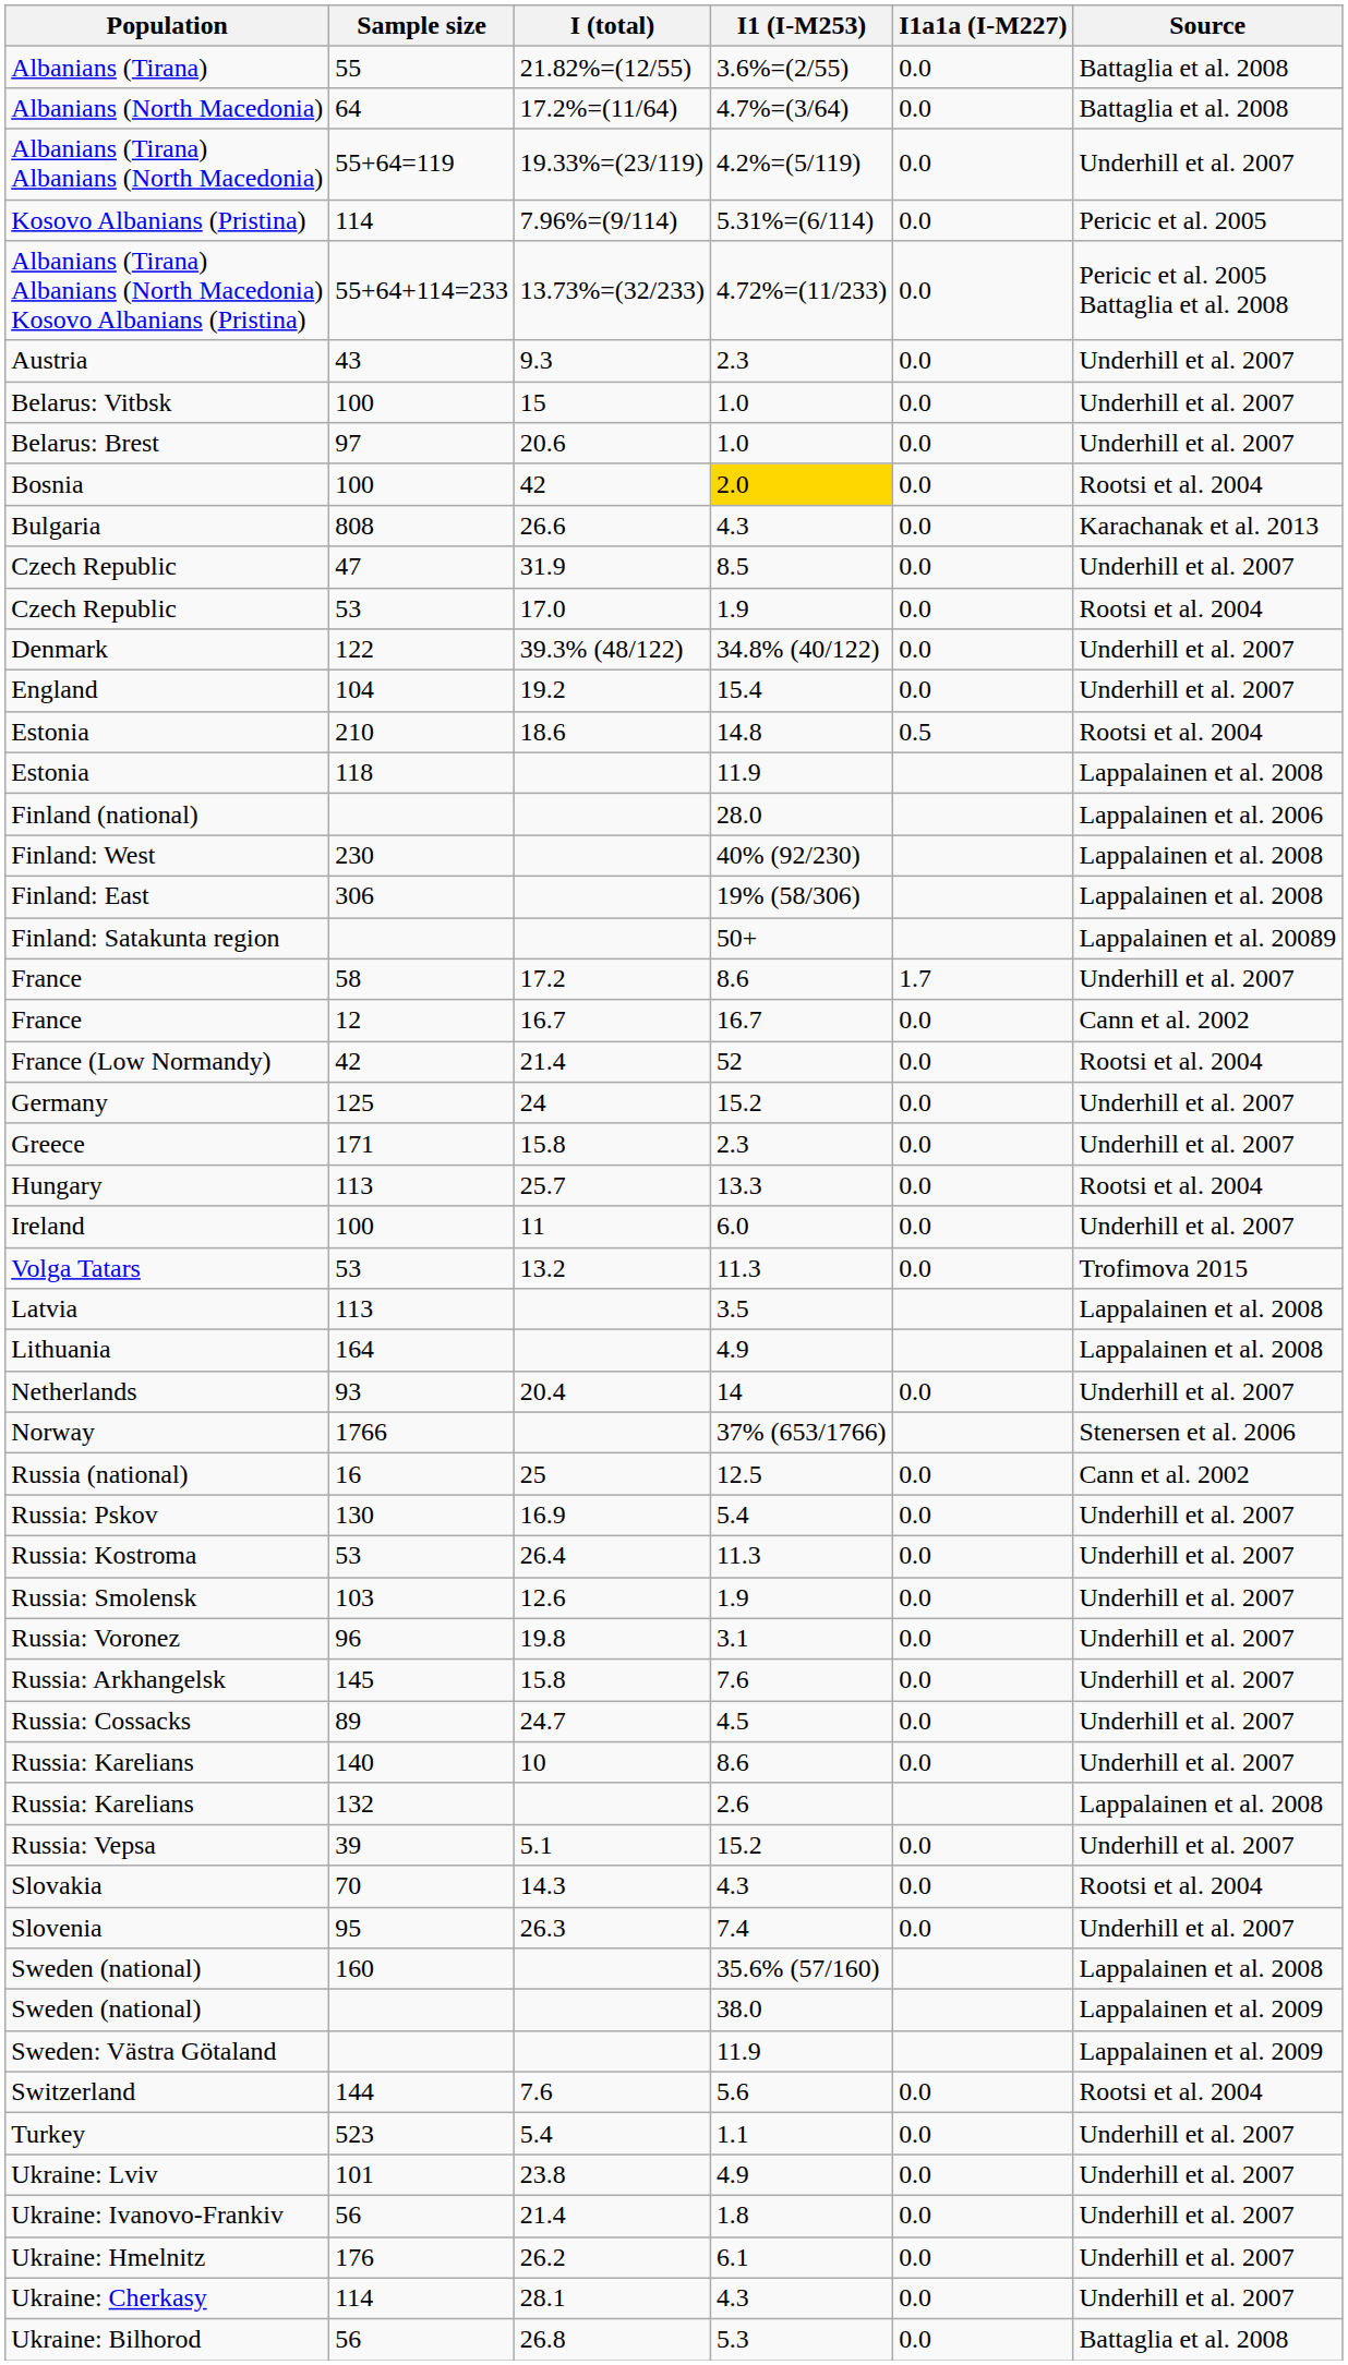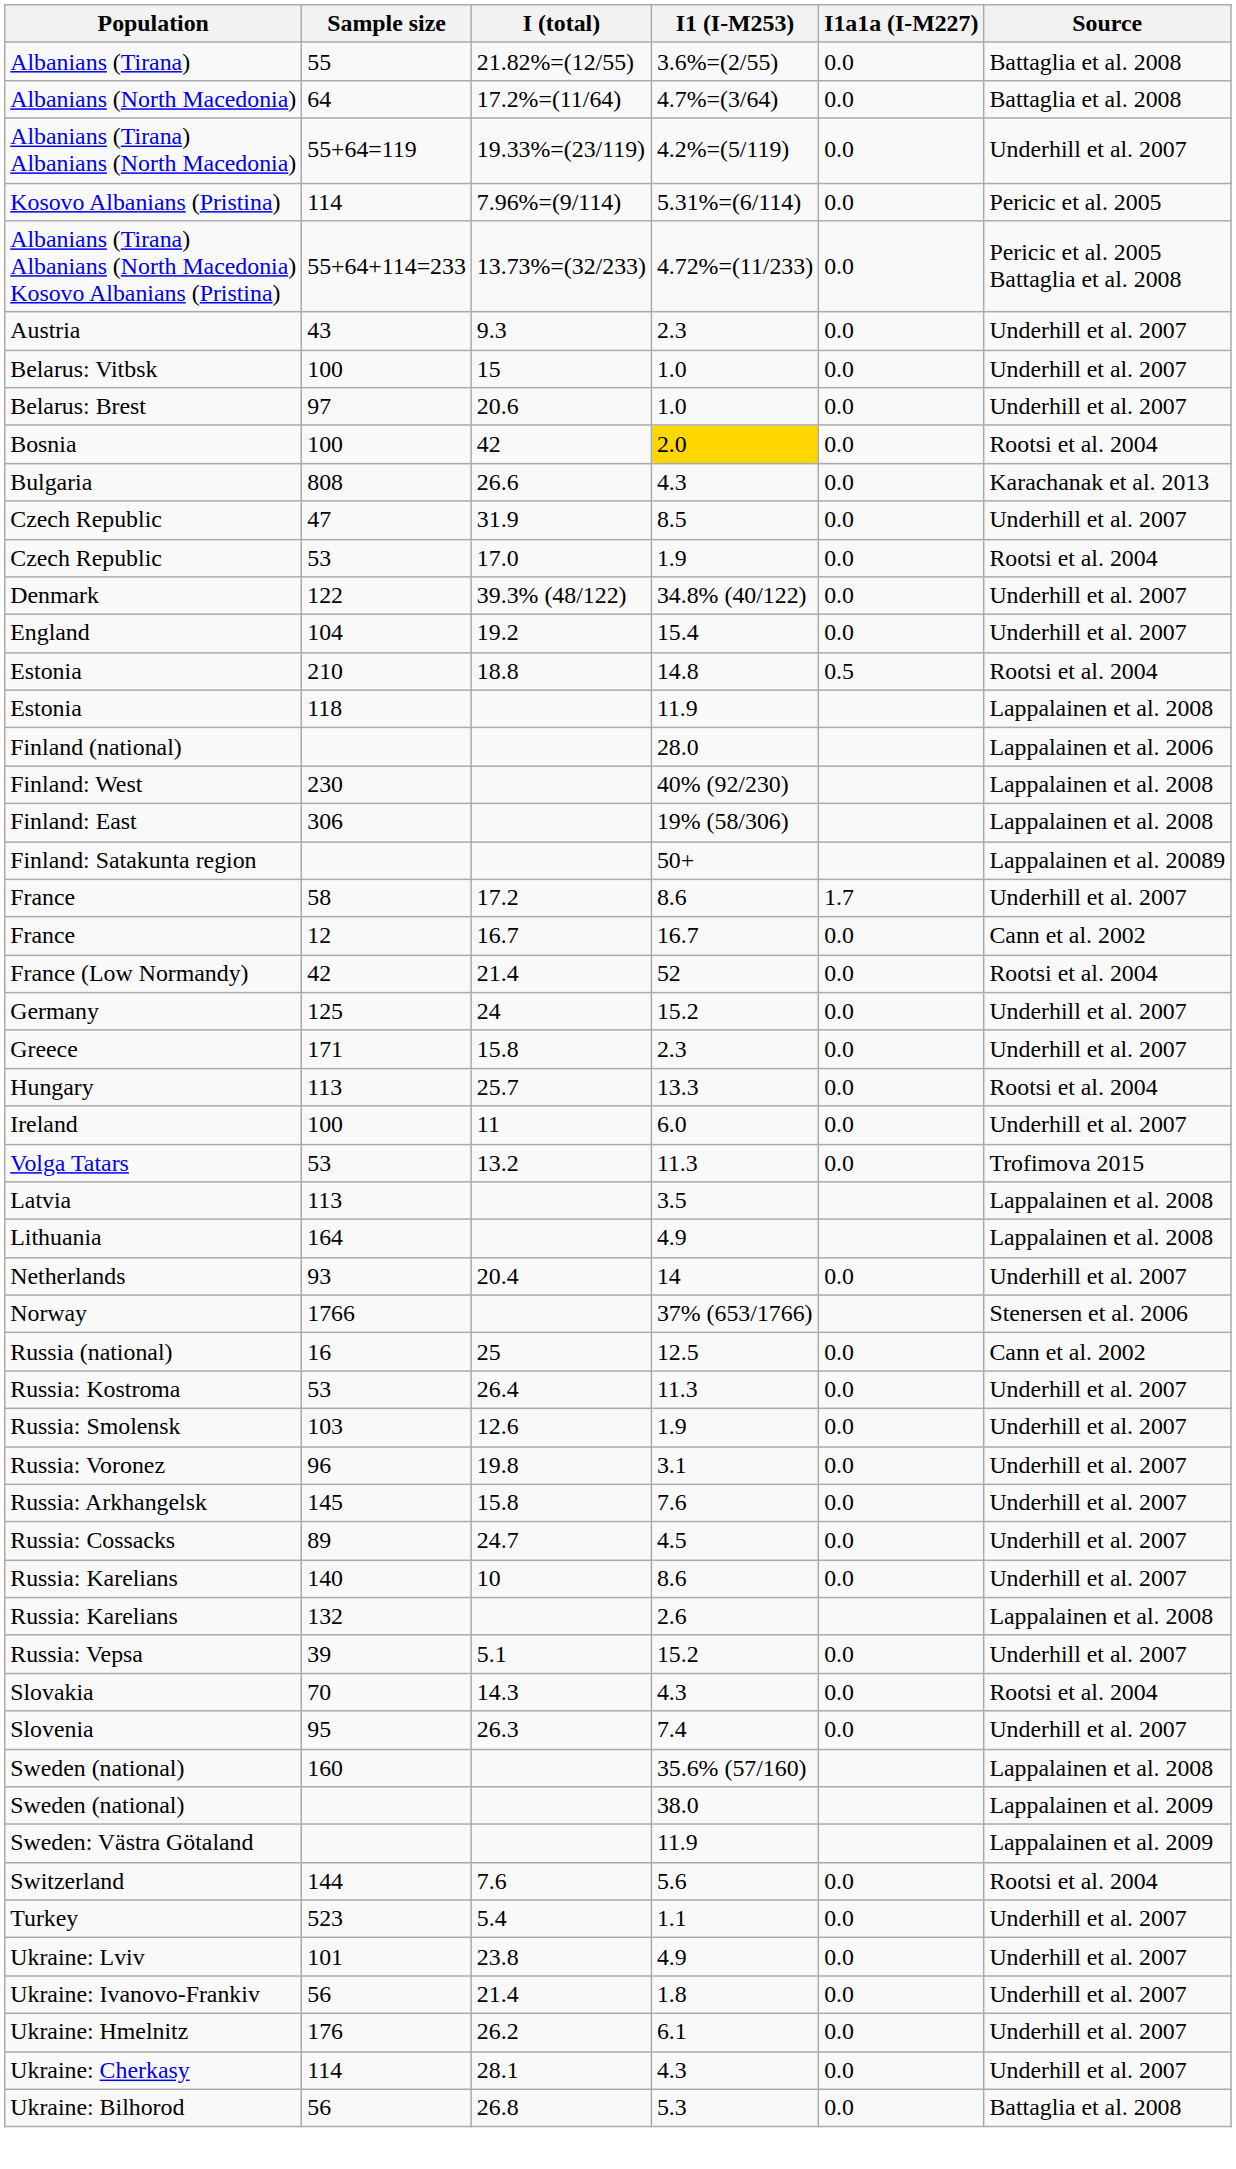 <table class="wikitable sortable">
 <tr>
 <th>Population</th>
 <th>Sample size</th>
 <th>I (total)</th>
 <th>I1 (I-M253)</th>
 <th>I1a1a (I-M227)</th>
 <th>Source</th>
 </tr>
 <tr>
 <td><a href='#'>Albanians</a> (<a href='#'>Tirana</a>)</td>
 <td>55</td>
 <td>21.82%=(12/55)</td>
 <td>3.6%=(2/55)</td>
 <td>0.0</td>
 <td>Battaglia et al. 2008</td>
 </tr>
 <tr>
 <td><a href='#'>Albanians</a> (<a href='#'>North Macedonia</a>)</td>
 <td>64</td>
 <td>17.2%=(11/64)</td>
 <td>4.7%=(3/64)</td>
 <td>0.0</td>
 <td>Battaglia et al. 2008</td>
 </tr>
 <tr>
 <td><a href='#'>Albanians</a> (<a href='#'>Tirana</a>)<br><a href='#'>Albanians</a> (<a href='#'>North Macedonia</a>)</td>
 <td>55+64=119</td>
 <td>19.33%=(23/119)</td>
 <td>4.2%=(5/119)</td>
 <td>0.0</td>
 <td>Underhill et al. 2007</td>
 </tr>
 <tr>
 <td><a href='#'>Kosovo Albanians</a> (<a href='#'>Pristina</a>)</td>
 <td>114</td>
 <td>7.96%=(9/114)</td>
 <td>5.31%=(6/114)</td>
 <td>0.0</td>
 <td>Pericic et al. 2005</td>
 </tr>
 <tr>
 <td><a href='#'>Albanians</a> (<a href='#'>Tirana</a>)<br><a href='#'>Albanians</a> (<a href='#'>North Macedonia</a>)<br><a href='#'>Kosovo Albanians</a> (<a href='#'>Pristina</a>)</td>
 <td>55+64+114=233</td>
 <td>13.73%=(32/233)</td>
 <td>4.72%=(11/233)</td>
 <td>0.0</td>
 <td>Pericic et al. 2005<br>Battaglia et al. 2008</td>
 </tr>
 <tr>
 <td>Austria</td>
 <td>43</td>
 <td>9.3</td>
 <td>2.3</td>
 <td>0.0</td>
 <td>Underhill et al. 2007</td>
 </tr>
 <tr>
 <td>Belarus: Vitbsk</td>
 <td>100</td>
 <td>15</td>
 <td>1.0</td>
 <td>0.0</td>
 <td>Underhill et al. 2007</td>
 </tr>
 <tr>
 <td>Belarus: Brest</td>
 <td>97</td>
 <td>20.6</td>
 <td>1.0</td>
 <td>0.0</td>
 <td>Underhill et al. 2007</td>
 </tr>
 <tr>
 <td>Bosnia</td>
 <td>100</td>
 <td>42</td>
 <td style="background: gold;">2.0</td>
 <td>0.0</td>
 <td>Rootsi et al. 2004</td>
 </tr>
 <tr>
 <td>Bulgaria</td>
 <td>808</td>
 <td>26.6</td>
 <td>4.3</td>
 <td>0.0</td>
 <td>Karachanak et al. 2013</td>
 </tr>
 <tr>
 <td>Czech Republic</td>
 <td>47</td>
 <td>31.9</td>
 <td>8.5</td>
 <td>0.0</td>
 <td>Underhill et al. 2007</td>
 </tr>
 <tr>
 <td>Czech Republic</td>
 <td>53</td>
 <td>17.0</td>
 <td>1.9</td>
 <td>0.0</td>
 <td>Rootsi et al. 2004</td>
 </tr>
 <tr>
 <td>Denmark</td>
 <td>122</td>
 <td>39.3% (48/122)</td>
 <td>34.8% (40/122)</td>
 <td>0.0</td>
 <td>Underhill et al. 2007</td>
 </tr>
 <tr>
 <td>England</td>
 <td>104</td>
 <td>19.2</td>
 <td>15.4</td>
 <td>0.0</td>
 <td>Underhill et al. 2007</td>
 </tr>
 <tr>
 <td>Estonia</td>
 <td>210</td>
-<td>18.6</td>
+<td>18.8</td>
 <td>14.8</td>
 <td>0.5</td>
 <td>Rootsi et al. 2004</td>
 </tr>
 <tr>
 <td>Estonia</td>
 <td>118</td>
 <td></td>
 <td>11.9</td>
 <td></td>
 <td>Lappalainen et al. 2008</td>
 </tr>
 <tr>
 <td>Finland (national)</td>
 <td></td>
 <td></td>
 <td>28.0</td>
 <td></td>
 <td>Lappalainen et al. 2006</td>
 </tr>
 <tr>
 <td>Finland: West</td>
 <td>230</td>
 <td></td>
 <td>40% (92/230)</td>
 <td></td>
 <td>Lappalainen et al. 2008</td>
 </tr>
 <tr>
 <td>Finland: East</td>
 <td>306</td>
 <td></td>
 <td>19% (58/306)</td>
 <td></td>
 <td>Lappalainen et al. 2008</td>
 </tr>
 <tr>
 <td>Finland: Satakunta region</td>
 <td></td>
 <td></td>
 <td>50+</td>
 <td></td>
 <td>Lappalainen et al. 20089</td>
 </tr>
 <tr>
 <td>France</td>
 <td>58</td>
 <td>17.2</td>
 <td>8.6</td>
 <td>1.7</td>
 <td>Underhill et al. 2007</td>
 </tr>
 <tr>
 <td>France</td>
 <td>12</td>
 <td>16.7</td>
 <td>16.7</td>
 <td>0.0</td>
 <td>Cann et al. 2002</td>
 </tr>
 <tr>
 <td>France (Low Normandy)</td>
 <td>42</td>
 <td>21.4</td>
 <td>52</td>
 <td>0.0</td>
 <td>Rootsi et al. 2004</td>
 </tr>
 <tr>
 <td>Germany</td>
 <td>125</td>
 <td>24</td>
 <td>15.2</td>
 <td>0.0</td>
 <td>Underhill et al. 2007</td>
 </tr>
 <tr>
 <td>Greece</td>
 <td>171</td>
 <td>15.8</td>
 <td>2.3</td>
 <td>0.0</td>
 <td>Underhill et al. 2007</td>
 </tr>
 <tr>
 <td>Hungary</td>
 <td>113</td>
 <td>25.7</td>
 <td>13.3</td>
 <td>0.0</td>
 <td>Rootsi et al. 2004</td>
 </tr>
 <tr>
 <td>Ireland</td>
 <td>100</td>
 <td>11</td>
 <td>6.0</td>
 <td>0.0</td>
 <td>Underhill et al. 2007</td>
 </tr>
 <tr>
 <td><a href='#'>Volga Tatars</a></td>
 <td>53</td>
 <td>13.2</td>
 <td>11.3</td>
 <td>0.0</td>
 <td>Trofimova 2015</td>
 </tr>
 <tr>
 <td>Latvia</td>
 <td>113</td>
 <td></td>
 <td>3.5</td>
 <td></td>
 <td>Lappalainen et al. 2008</td>
 </tr>
 <tr>
 <td>Lithuania</td>
 <td>164</td>
 <td></td>
 <td>4.9</td>
 <td></td>
 <td>Lappalainen et al. 2008</td>
 </tr>
 <tr>
 <td>Netherlands</td>
 <td>93</td>
 <td>20.4</td>
 <td>14</td>
 <td>0.0</td>
 <td>Underhill et al. 2007</td>
 </tr>
 <tr>
 <td>Norway</td>
 <td>1766</td>
 <td></td>
 <td>37% (653/1766)</td>
 <td></td>
 <td>Stenersen et al. 2006</td>
 </tr>
 <tr>
 <td>Russia (national)</td>
 <td>16</td>
 <td>25</td>
 <td>12.5</td>
 <td>0.0</td>
 <td>Cann et al. 2002</td>
-</tr>
-<tr>
-<td>Russia: Pskov</td>
-<td>130</td>
-<td>16.9</td>
-<td>5.4</td>
-<td>0.0</td>
-<td>Underhill et al. 2007</td>
 </tr>
 <tr>
 <td>Russia: Kostroma</td>
 <td>53</td>
 <td>26.4</td>
 <td>11.3</td>
 <td>0.0</td>
 <td>Underhill et al. 2007</td>
 </tr>
 <tr>
 <td>Russia: Smolensk</td>
 <td>103</td>
 <td>12.6</td>
 <td>1.9</td>
 <td>0.0</td>
 <td>Underhill et al. 2007</td>
 </tr>
 <tr>
 <td>Russia: Voronez</td>
 <td>96</td>
 <td>19.8</td>
 <td>3.1</td>
 <td>0.0</td>
 <td>Underhill et al. 2007</td>
 </tr>
 <tr>
 <td>Russia: Arkhangelsk</td>
 <td>145</td>
 <td>15.8</td>
 <td>7.6</td>
 <td>0.0</td>
 <td>Underhill et al. 2007</td>
 </tr>
 <tr>
 <td>Russia: Cossacks</td>
 <td>89</td>
 <td>24.7</td>
 <td>4.5</td>
 <td>0.0</td>
 <td>Underhill et al. 2007</td>
 </tr>
 <tr>
 <td>Russia: Karelians</td>
 <td>140</td>
 <td>10</td>
 <td>8.6</td>
 <td>0.0</td>
 <td>Underhill et al. 2007</td>
 </tr>
 <tr>
 <td>Russia: Karelians</td>
 <td>132</td>
 <td></td>
 <td>2.6</td>
 <td></td>
 <td>Lappalainen et al. 2008</td>
 </tr>
 <tr>
 <td>Russia: Vepsa</td>
 <td>39</td>
 <td>5.1</td>
 <td>15.2</td>
 <td>0.0</td>
 <td>Underhill et al. 2007</td>
 </tr>
 <tr>
 <td>Slovakia</td>
 <td>70</td>
 <td>14.3</td>
 <td>4.3</td>
 <td>0.0</td>
 <td>Rootsi et al. 2004</td>
 </tr>
 <tr>
 <td>Slovenia</td>
 <td>95</td>
 <td>26.3</td>
 <td>7.4</td>
 <td>0.0</td>
 <td>Underhill et al. 2007</td>
 </tr>
 <tr>
 <td>Sweden (national)</td>
 <td>160</td>
 <td></td>
 <td>35.6% (57/160)</td>
 <td></td>
 <td>Lappalainen et al. 2008</td>
 </tr>
 <tr>
 <td>Sweden (national)</td>
 <td></td>
 <td></td>
 <td>38.0</td>
 <td></td>
 <td>Lappalainen et al. 2009</td>
 </tr>
 <tr>
 <td>Sweden: Västra Götaland</td>
 <td></td>
 <td></td>
 <td>11.9</td>
 <td></td>
 <td>Lappalainen et al. 2009</td>
 </tr>
 <tr>
 <td>Switzerland</td>
 <td>144</td>
 <td>7.6</td>
 <td>5.6</td>
 <td>0.0</td>
 <td>Rootsi et al. 2004</td>
 </tr>
 <tr>
 <td>Turkey</td>
 <td>523</td>
 <td>5.4</td>
 <td>1.1</td>
 <td>0.0</td>
 <td>Underhill et al. 2007</td>
 </tr>
 <tr>
 <td>Ukraine: Lviv</td>
 <td>101</td>
 <td>23.8</td>
 <td>4.9</td>
 <td>0.0</td>
 <td>Underhill et al. 2007</td>
 </tr>
 <tr>
 <td>Ukraine: Ivanovo-Frankiv</td>
 <td>56</td>
 <td>21.4</td>
 <td>1.8</td>
 <td>0.0</td>
 <td>Underhill et al. 2007</td>
 </tr>
 <tr>
 <td>Ukraine: Hmelnitz</td>
 <td>176</td>
 <td>26.2</td>
 <td>6.1</td>
 <td>0.0</td>
 <td>Underhill et al. 2007</td>
 </tr>
 <tr>
 <td>Ukraine: <a href='#'>Cherkasy</a></td>
 <td>114</td>
 <td>28.1</td>
 <td>4.3</td>
 <td>0.0</td>
 <td>Underhill et al. 2007</td>
 </tr>
 <tr>
 <td>Ukraine: Bilhorod</td>
 <td>56</td>
 <td>26.8</td>
 <td>5.3</td>
 <td>0.0</td>
 <td>Battaglia et al. 2008</td>
 </tr>
 </table>
